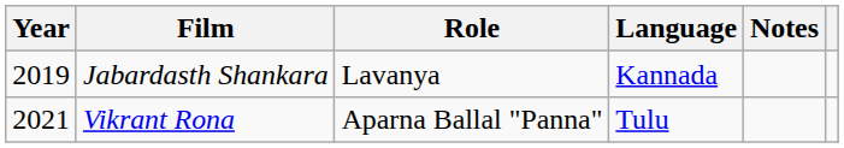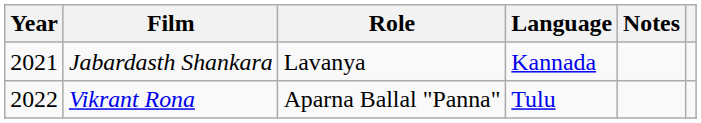 <table class="wikitable">
 <tr>
 <th>Year</th>
 <th>Film</th>
 <th>Role</th>
 <th>Language</th>
 <th>Notes</th>
 <th></th>
 </tr>
 <tr>
-<td>2019</td>
+<td>2021</td>
 <td><em>Jabardasth Shankara</em></td>
 <td>Lavanya</td>
 <td><a href='#'>Kannada</a></td>
 <td></td>
 <td style="text-align:center;"></td>
 </tr>
 <tr>
-<td>2021</td>
+<td>2022</td>
 <td><em><a href='#'>Vikrant Rona</a></em></td>
 <td>Aparna Ballal "Panna"</td>
 <td><a href='#'>Tulu</a></td>
 <td></td>
 <td style="text-align:center;"></td>
 </tr>
 </table>
